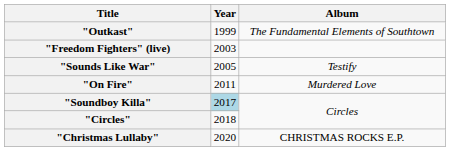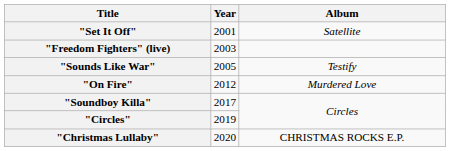 <table class="wikitable plainrowheaders" style="text-align:center;">
 <tr>
 <th scope="col" style="width:18em;">Title</th>
 <th scope="col" style="width:1em;">Year</th>
 <th scope="col" style="width:18em;">Album</th>
 </tr>
 <tr>
-<th scope="row">"Outkast"</th>
-<td>1999</td>
-<td><em>The Fundamental Elements of Southtown</em></td>
+<th scope="row">"Set It Off"</th>
+<td>2001</td>
+<td><em>Satellite</em></td>
 </tr>
 <tr>
 <th scope="row">"Freedom Fighters" (live)</th>
 <td>2003</td>
 <td></td>
 </tr>
 <tr>
 <th scope="row">"Sounds Like War"</th>
 <td>2005</td>
 <td><em>Testify</em></td>
 </tr>
 <tr>
 <th scope="row">"On Fire"</th>
-<td>2011</td>
+<td>2012</td>
 <td><em>Murdered Love</em></td>
 </tr>
 <tr>
 <th scope="row">"Soundboy Killa"</th>
-<td style="background: lightblue;">2017</td>
+<td>2017</td>
 <td rowspan="2"><em>Circles</em></td>
 </tr>
 <tr>
 <th scope="row">"Circles"</th>
-<td>2018</td>
+<td>2019</td>
 </tr>
 <tr>
 <th scope="row">"Christmas Lullaby"</th>
 <td>2020</td>
 <td>CHRISTMAS ROCKS E.P.</td>
 </tr>
 </table>
